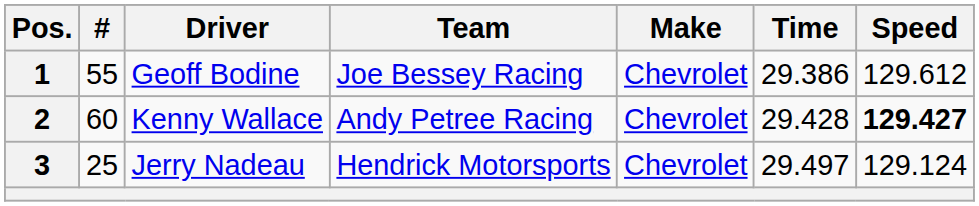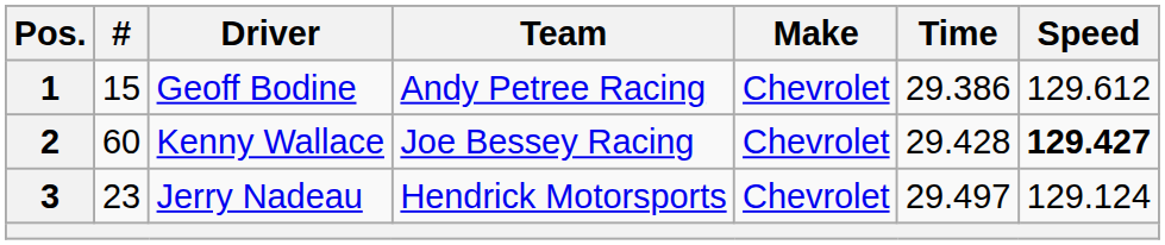 <table class="wikitable" style="font-size:95%">
 <tr>
 <th>Pos.</th>
 <th>#</th>
 <th>Driver</th>
 <th>Team</th>
 <th>Make</th>
 <th>Time</th>
 <th>Speed</th>
 </tr>
 <tr>
 <th>1</th>
-<td>55</td>
+<td>15</td>
 <td><a href='#'>Geoff Bodine</a></td>
-<td><a href='#'>Joe Bessey Racing</a></td>
+<td><a href='#'>Andy Petree Racing</a></td>
 <td><a href='#'>Chevrolet</a></td>
 <td>29.386</td>
 <td>129.612</td>
 </tr>
 <tr>
 <th>2</th>
 <td>60</td>
 <td><a href='#'>Kenny Wallace</a></td>
-<td><a href='#'>Andy Petree Racing</a></td>
+<td><a href='#'>Joe Bessey Racing</a></td>
 <td><a href='#'>Chevrolet</a></td>
 <td>29.428</td>
 <td><strong>129.427</strong></td>
 </tr>
 <tr>
 <th>3</th>
-<td>25</td>
+<td>23</td>
 <td><a href='#'>Jerry Nadeau</a></td>
 <td><a href='#'>Hendrick Motorsports</a></td>
 <td><a href='#'>Chevrolet</a></td>
 <td>29.497</td>
 <td>129.124</td>
 </tr>
 <tr>
 <th colspan="7"></th>
 </tr>
 </table>
